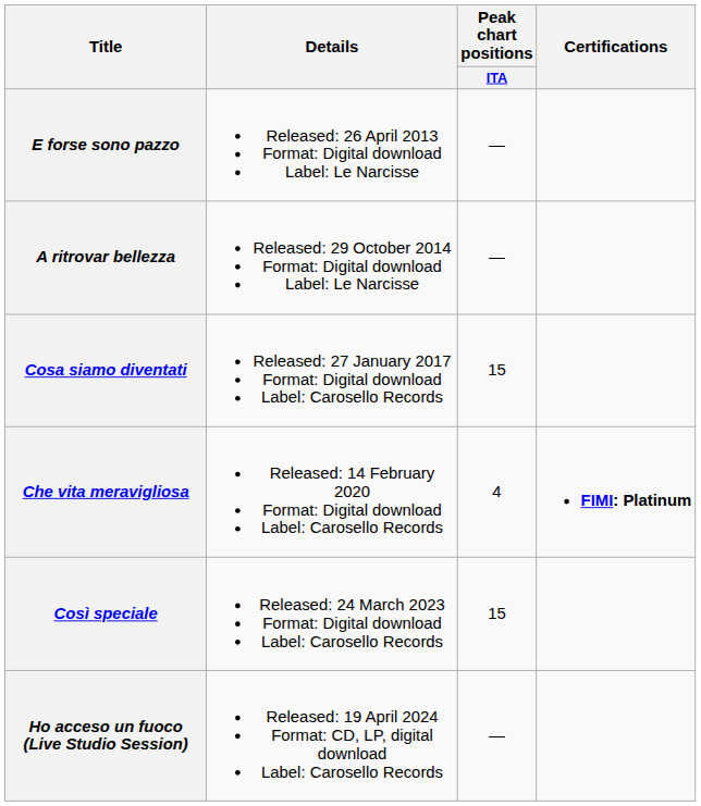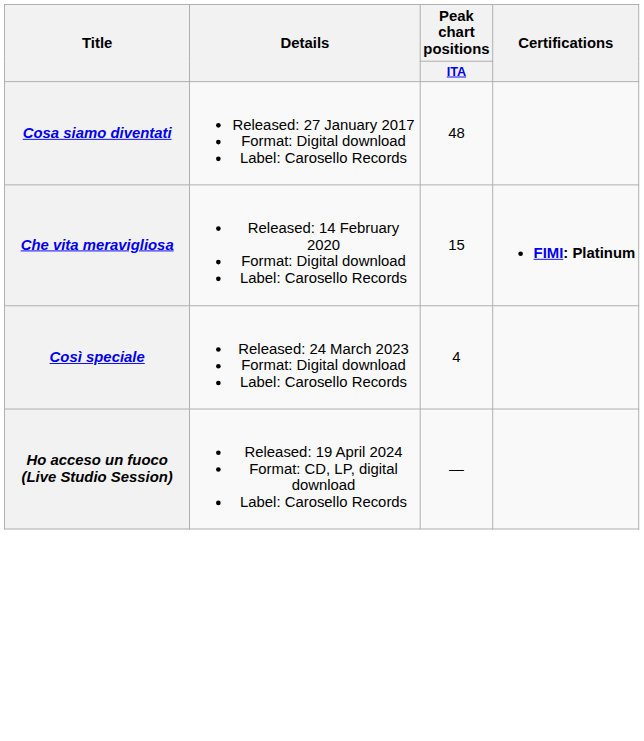 <table class="wikitable plainrowheaders" style="text-align:center;">
 <tr>
 <th scope="col" rowspan="2" style="width:12em;">Title</th>
 <th scope="col" rowspan="2" style="width:15em;">Details</th>
 <th scope="col" colspan="1">Peak chart positions</th>
 <th scope="col" rowspan="2">Certifications</th>
 </tr>
 <tr>
 <th scope="col" style="width:3em;font-size:85%;"><a href='#'>ITA</a><br></th>
 </tr>
 <tr>
-<th scope="row"><em>E forse sono pazzo</em></th>
-<td><br><ul><li>Released: 26 April 2013</li><li>Format: Digital download</li><li>Label: Le Narcisse</li></ul></td>
-<td>—</td>
-<td></td>
-</tr>
-<tr>
-<th scope="row"><em>A ritrovar bellezza</em></th>
-<td><br><ul><li>Released: 29 October 2014</li><li>Format: Digital download</li><li>Label: Le Narcisse</li></ul></td>
-<td>—</td>
-<td></td>
-</tr>
-<tr>
 <th scope="row"><em><a href='#'>Cosa siamo diventati</a></em></th>
 <td><br><ul><li>Released: 27 January 2017</li><li>Format: Digital download</li><li>Label: Carosello Records</li></ul></td>
-<td>15<br></td>
+<td>48</td>
 <td></td>
 </tr>
 <tr>
 <th scope="row"><em><a href='#'>Che vita meravigliosa</a></em></th>
 <td><br><ul><li>Released: 14 February 2020</li><li>Format: Digital download</li><li>Label: Carosello Records</li></ul></td>
-<td>4</td>
+<td>15<br></td>
 <td><strong><br><ul><li><a href='#'>FIMI</a>: Platinum</li></ul></strong></td>
 </tr>
 <tr>
 <th scope="row"><em><a href='#'>Così speciale</a></em></th>
 <td><br><ul><li>Released: 24 March 2023</li><li>Format: Digital download</li><li>Label: Carosello Records</li></ul></td>
-<td>15<br></td>
+<td>4</td>
 <td></td>
 </tr>
 <tr>
 <th scope="row"><em>Ho acceso un fuoco (Live Studio Session)</em></th>
 <td><br><ul><li>Released: 19 April 2024</li><li>Format: CD, LP, digital download</li><li>Label: Carosello Records</li></ul></td>
 <td>—</td>
 <td></td>
 </tr>
 </table>
